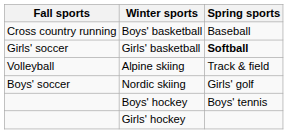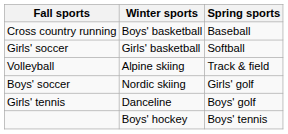 <table class="wikitable">
 <tr>
 <th>Fall sports</th>
 <th>Winter sports</th>
 <th>Spring sports</th>
 </tr>
 <tr>
 <td>Cross country running</td>
 <td>Boys' basketball</td>
 <td>Baseball</td>
 </tr>
 <tr>
 <td>Girls' soccer</td>
 <td>Girls' basketball</td>
-<td><strong>Softball</strong></td>
+<td>Softball</td>
 </tr>
 <tr>
 <td>Volleyball</td>
 <td>Alpine skiing</td>
 <td>Track & field</td>
 </tr>
 <tr>
 <td>Boys' soccer</td>
 <td>Nordic skiing</td>
 <td>Girls' golf</td>
 </tr>
 <tr>
+<td>Girls' tennis</td>
+<td>Danceline</td>
+<td>Boys' golf</td>
+</tr>
+<tr>
 <td></td>
 <td>Boys' hockey</td>
 <td>Boys' tennis</td>
 </tr>
-<tr>
-<td></td>
-<td>Girls' hockey</td>
-<td></td>
-</tr>
 </table>
